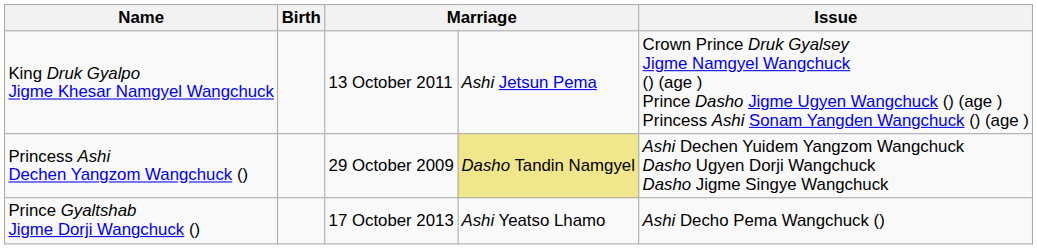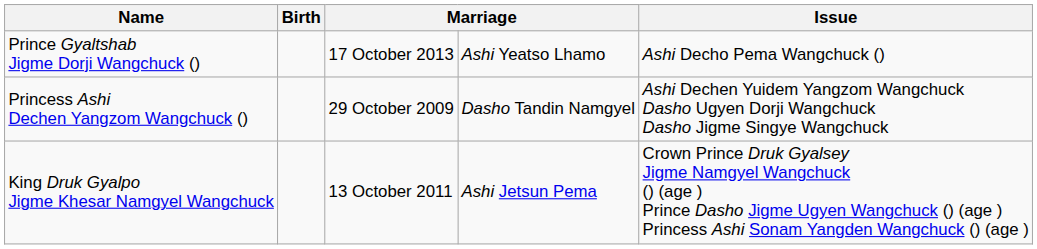 <table class="wikitable">
 <tr>
 <th>Name</th>
 <th>Birth</th>
 <th colspan="2">Marriage</th>
 <th>Issue</th>
 </tr>
 <tr>
+<td>Prince <em>Gyaltshab</em><br><a href='#'>Jigme Dorji Wangchuck</a> ()</td>
+<td></td>
+<td>17 October 2013</td>
+<td><em>Ashi</em> Yeatso Lhamo</td>
+<td><em>Ashi</em> Decho Pema Wangchuck ()</td>
+</tr>
+<tr>
+<td>Princess <em>Ashi</em><br><a href='#'>Dechen Yangzom Wangchuck</a> ()</td>
+<td></td>
+<td>29 October 2009</td>
+<td><em>Dasho</em> Tandin Namgyel</td>
+<td><em>Ashi</em> Dechen Yuidem Yangzom Wangchuck<br><em>Dasho</em> Ugyen Dorji Wangchuck<br><em>Dasho</em> Jigme Singye Wangchuck</td>
+</tr>
+<tr>
 <td>King <em>Druk Gyalpo</em><br><a href='#'>Jigme Khesar Namgyel Wangchuck</a></td>
 <td></td>
 <td>13 October 2011</td>
 <td><em>Ashi</em> <a href='#'>Jetsun Pema</a></td>
 <td>Crown Prince <em>Druk Gyalsey</em><br><a href='#'>Jigme Namgyel Wangchuck</a><br> () (age )<br>Prince <em>Dasho</em> <a href='#'>Jigme Ugyen Wangchuck</a> () (age )<br>Princess <em>Ashi</em> <a href='#'>Sonam Yangden Wangchuck</a> () (age )</td>
 </tr>
-<tr>
-<td>Princess <em>Ashi</em><br><a href='#'>Dechen Yangzom Wangchuck</a> ()</td>
-<td></td>
-<td>29 October 2009</td>
-<td style="background: khaki;"><em>Dasho</em> Tandin Namgyel</td>
-<td><em>Ashi</em> Dechen Yuidem Yangzom Wangchuck<br><em>Dasho</em> Ugyen Dorji Wangchuck<br><em>Dasho</em> Jigme Singye Wangchuck</td>
-</tr>
-<tr>
-<td>Prince <em>Gyaltshab</em><br><a href='#'>Jigme Dorji Wangchuck</a> ()</td>
-<td></td>
-<td>17 October 2013</td>
-<td><em>Ashi</em> Yeatso Lhamo</td>
-<td><em>Ashi</em> Decho Pema Wangchuck ()</td>
-</tr>
 </table>
